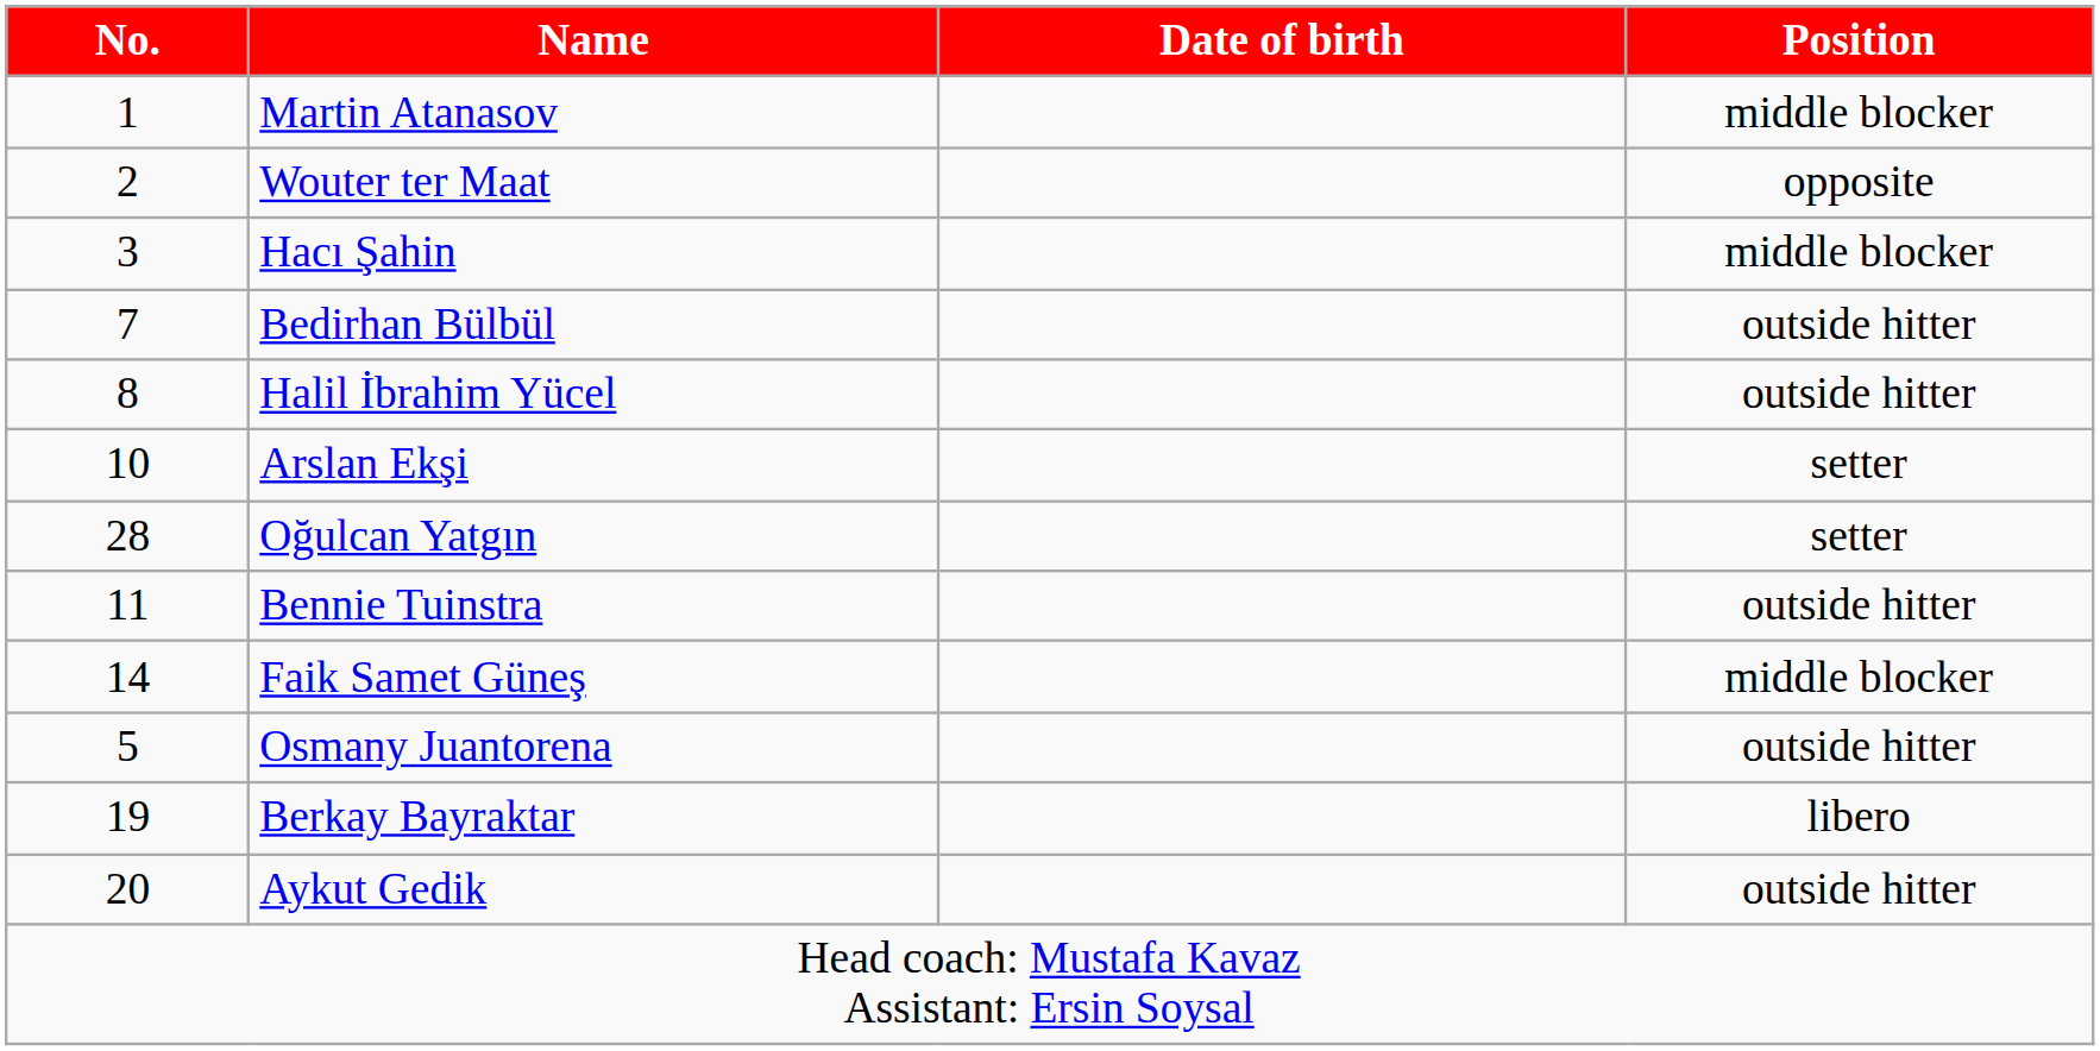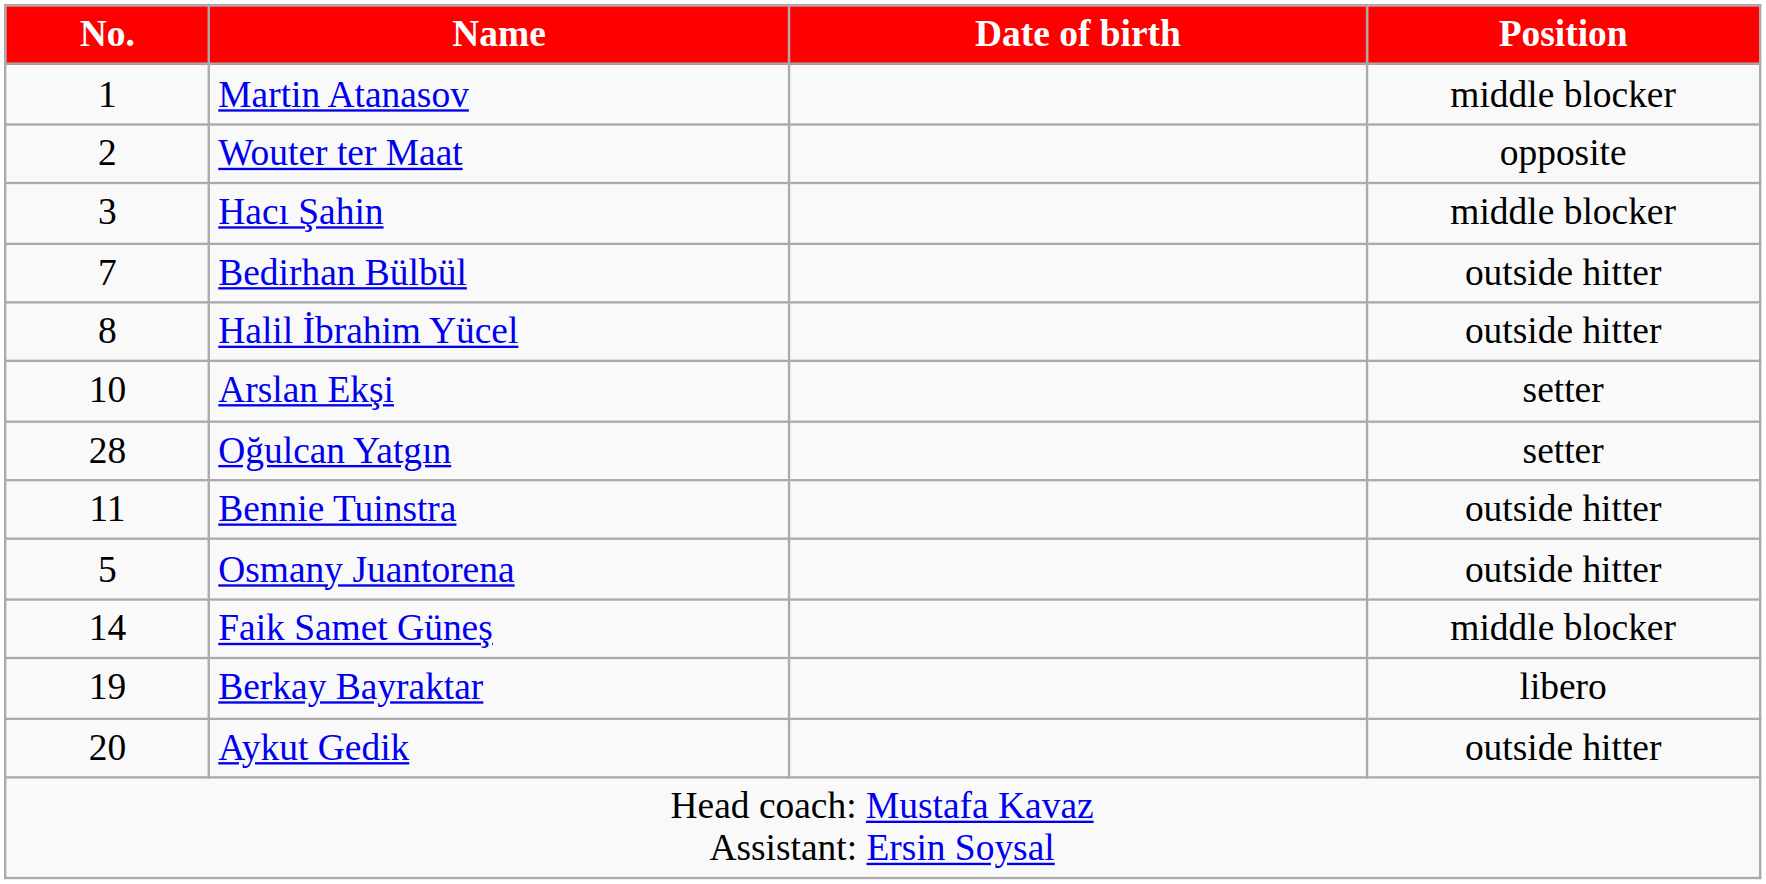 <table class="wikitable sortable" style="font-size:100%; text-align:center;">
 <tr>
 <th style="width:5em; color:#FFFFFF; background-color:#FF0000">No.</th>
 <th style="width:15em; color:#FFFFFF; background-color:#FF0000">Name</th>
 <th style="width:15em; color:#FFFFFF; background-color:#FF0000">Date of birth</th>
 <th style="width:10em; color:#FFFFFF; background-color:#FF0000">Position</th>
 </tr>
 <tr>
 <td>1</td>
 <td align=left> <a href='#'>Martin Atanasov</a></td>
 <td align=right></td>
 <td>middle blocker</td>
 </tr>
 <tr>
 <td>2</td>
 <td align=left> <a href='#'>Wouter ter Maat</a></td>
 <td align=right></td>
 <td>opposite</td>
 </tr>
 <tr>
 <td>3</td>
 <td align=left> <a href='#'>Hacı Şahin</a></td>
 <td align=right></td>
 <td>middle blocker</td>
 </tr>
 <tr>
 <td>7</td>
 <td align=left> <a href='#'>Bedirhan Bülbül</a></td>
 <td align=right></td>
 <td>outside hitter</td>
 </tr>
 <tr>
 <td>8</td>
 <td align=left> <a href='#'>Halil İbrahim Yücel</a></td>
 <td align=right></td>
 <td>outside hitter</td>
 </tr>
 <tr>
 <td>10</td>
 <td align=left> <a href='#'>Arslan Ekşi</a></td>
 <td align=right></td>
 <td>setter</td>
 </tr>
 <tr>
 <td>28</td>
 <td align=left> <a href='#'>Oğulcan Yatgın</a></td>
 <td align=right></td>
 <td>setter</td>
 </tr>
 <tr>
 <td>11</td>
 <td align=left> <a href='#'>Bennie Tuinstra</a></td>
 <td align=right></td>
 <td>outside hitter</td>
 </tr>
 <tr>
+<td>5</td>
+<td align=left> <a href='#'>Osmany Juantorena</a></td>
+<td align=right></td>
+<td>outside hitter</td>
+</tr>
+<tr>
 <td>14</td>
 <td align=left> <a href='#'>Faik Samet Güneş</a></td>
 <td align=right></td>
 <td>middle blocker</td>
-</tr>
-<tr>
-<td>5</td>
-<td align=left> <a href='#'>Osmany Juantorena</a></td>
-<td align=right></td>
-<td>outside hitter</td>
 </tr>
 <tr>
 <td>19</td>
 <td align=left> <a href='#'>Berkay Bayraktar</a></td>
 <td align=right></td>
 <td>libero</td>
 </tr>
 <tr>
 <td>20</td>
 <td align=left> <a href='#'>Aykut Gedik</a></td>
 <td align=right></td>
 <td>outside hitter</td>
 </tr>
 <tr>
 <td colspan=4>Head coach: <a href='#'>Mustafa Kavaz</a><br>Assistant: <a href='#'>Ersin Soysal</a></td>
 </tr>
 </table>
